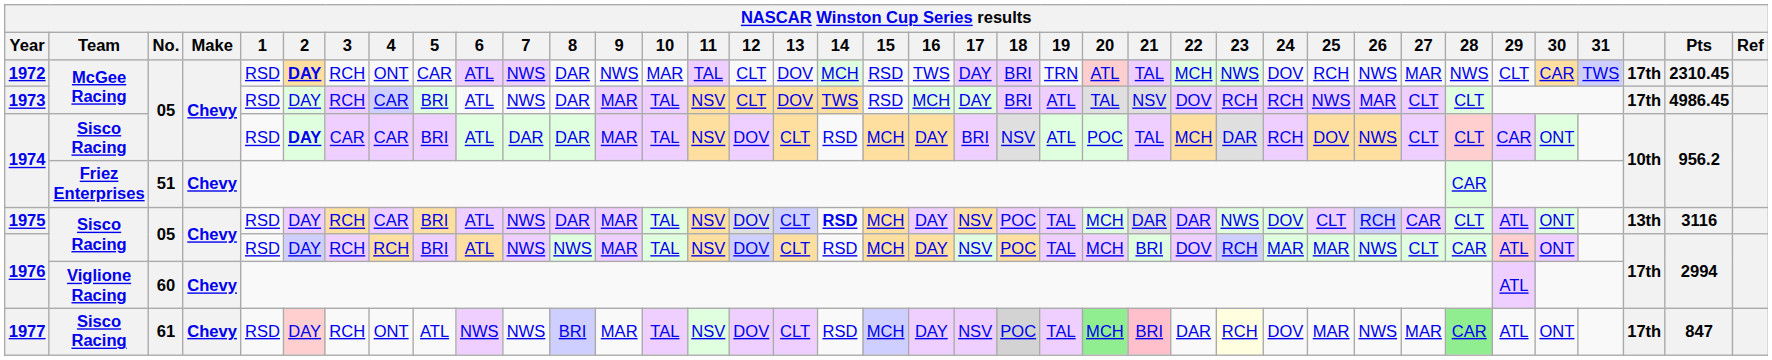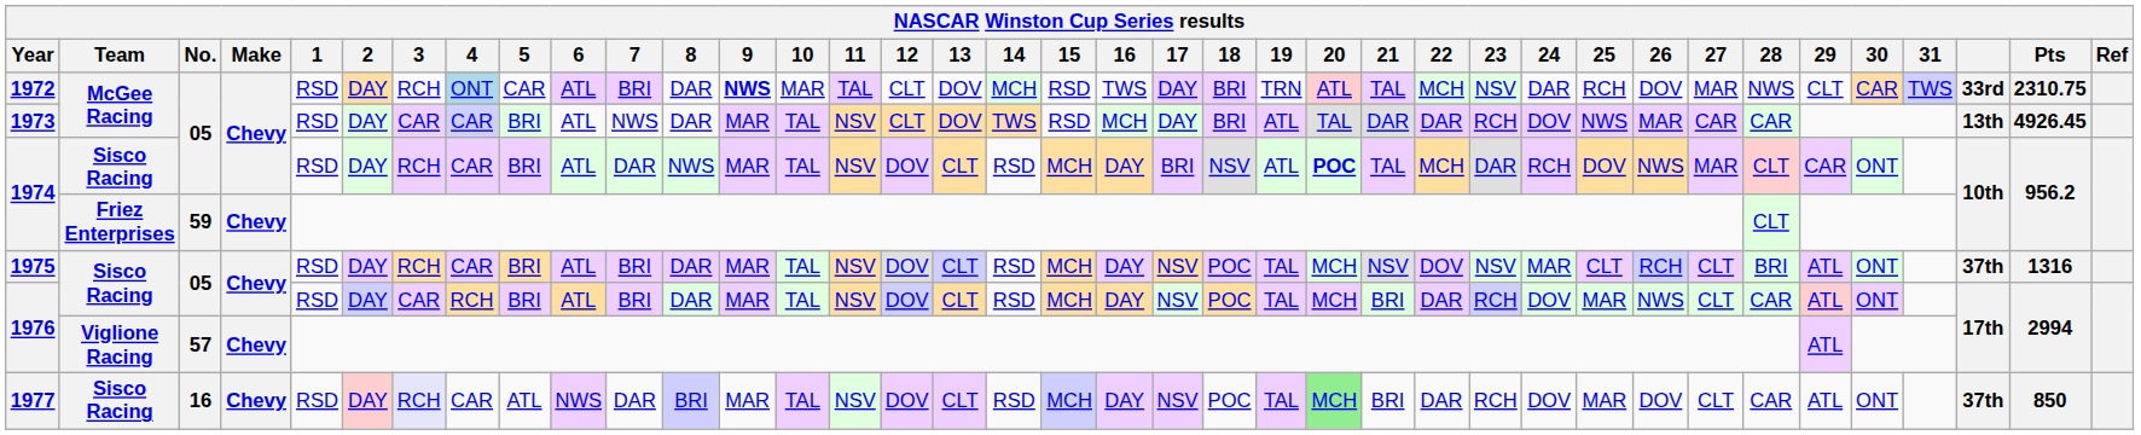 <table class="wikitable" style="text-align:center; font-size:75%">
 <tr>
 <th colspan=45><a href='#'>NASCAR</a> <a href='#'>Winston Cup Series</a> results</th>
 </tr>
 <tr>
 <th>Year</th>
 <th>Team</th>
 <th>No.</th>
 <th>Make</th>
 <th>1</th>
 <th>2</th>
 <th>3</th>
 <th>4</th>
 <th>5</th>
 <th>6</th>
 <th>7</th>
 <th>8</th>
 <th>9</th>
 <th>10</th>
 <th>11</th>
 <th>12</th>
 <th>13</th>
 <th>14</th>
 <th>15</th>
 <th>16</th>
 <th>17</th>
 <th>18</th>
 <th>19</th>
 <th>20</th>
 <th>21</th>
 <th>22</th>
 <th>23</th>
 <th>24</th>
 <th>25</th>
 <th>26</th>
 <th>27</th>
 <th>28</th>
 <th>29</th>
 <th>30</th>
 <th>31</th>
 <th></th>
 <th>Pts</th>
 <th>Ref</th>
 </tr>
 <tr>
 <th><a href='#'>1972</a></th>
 <th rowspan=2><a href='#'>McGee Racing</a></th>
 <th rowspan=3>05</th>
 <th rowspan=3><a href='#'>Chevy</a></th>
 <td><a href='#'>RSD</a></td>
-<td style="background:#FFDF9F;"><strong><a href='#'>DAY</a><br></strong></td>
+<td style="background:#FFDF9F;"><a href='#'>DAY</a><br></td>
 <td><a href='#'>RCH</a></td>
-<td><a href='#'>ONT</a></td>
+<td style="background: lightblue;"><a href='#'>ONT</a></td>
 <td><a href='#'>CAR</a></td>
 <td style="background:#EFCFFF;"><a href='#'>ATL</a><br></td>
-<td style="background:#EFCFFF;"><a href='#'>NWS</a><br></td>
+<td style="background:#EFCFFF;"><a href='#'>BRI</a><br></td>
 <td><a href='#'>DAR</a></td>
-<td><a href='#'>NWS</a></td>
+<td><strong><a href='#'>NWS</a></strong></td>
 <td><a href='#'>MAR</a></td>
 <td style="background:#EFCFFF;"><a href='#'>TAL</a><br></td>
 <td><a href='#'>CLT</a></td>
 <td><a href='#'>DOV</a></td>
 <td style="background:#DFFFDF;"><a href='#'>MCH</a><br></td>
 <td><a href='#'>RSD</a></td>
 <td><a href='#'>TWS</a></td>
 <td style="background:#EFCFFF;"><a href='#'>DAY</a><br></td>
 <td style="background:#EFCFFF;"><a href='#'>BRI</a><br></td>
 <td><a href='#'>TRN</a></td>
 <td style="background:#FFCFCF;"><a href='#'>ATL</a><br></td>
 <td style="background:#EFCFFF;"><a href='#'>TAL</a><br></td>
 <td style="background:#DFFFDF;"><a href='#'>MCH</a><br></td>
-<td style="background:#DFFFDF;"><a href='#'>NWS</a><br></td>
+<td style="background:#DFFFDF;"><a href='#'>NSV</a><br></td>
+<td><a href='#'>DAR</a></td>
+<td><a href='#'>RCH</a></td>
 <td><a href='#'>DOV</a></td>
-<td><a href='#'>RCH</a></td>
-<td><a href='#'>NWS</a></td>
 <td><a href='#'>MAR</a></td>
 <td><a href='#'>NWS</a></td>
 <td><a href='#'>CLT</a></td>
 <td style="background:#FFDF9F;"><a href='#'>CAR</a><br></td>
 <td style="background:#CFCFFF;"><a href='#'>TWS</a><br></td>
-<th>17th</th>
-<th>2310.45</th>
+<th>33rd</th>
+<th>2310.75</th>
 <th></th>
 </tr>
 <tr>
 <th><a href='#'>1973</a></th>
 <td><a href='#'>RSD</a></td>
 <td style="background:#DFFFDF;"><a href='#'>DAY</a><br></td>
-<td style="background:#EFCFFF;"><a href='#'>RCH</a><br></td>
+<td style="background:#EFCFFF;"><a href='#'>CAR</a><br></td>
 <td style="background:#CFCFFF;"><a href='#'>CAR</a><br></td>
 <td style="background:#DFFFDF;"><a href='#'>BRI</a><br></td>
 <td><a href='#'>ATL</a></td>
 <td><a href='#'>NWS</a></td>
 <td><a href='#'>DAR</a></td>
 <td style="background:#EFCFFF;"><a href='#'>MAR</a><br></td>
 <td style="background:#EFCFFF;"><a href='#'>TAL</a><br></td>
 <td style="background:#FFDF9F;"><a href='#'>NSV</a><br></td>
 <td style="background:#FFDF9F;"><a href='#'>CLT</a><br></td>
 <td style="background:#FFDF9F;"><a href='#'>DOV</a><br></td>
 <td style="background:#FFDF9F;"><a href='#'>TWS</a><br></td>
 <td><a href='#'>RSD</a></td>
 <td style="background:#DFFFDF;"><a href='#'>MCH</a><br></td>
 <td style="background:#DFFFDF;"><a href='#'>DAY</a><br></td>
 <td style="background:#EFCFFF;"><a href='#'>BRI</a><br></td>
 <td style="background:#EFCFFF;"><a href='#'>ATL</a><br></td>
 <td style="background:#DFDFDF;"><a href='#'>TAL</a><br></td>
-<td style="background:#DFDFDF;"><a href='#'>NSV</a><br></td>
+<td style="background:#DFDFDF;"><a href='#'>DAR</a><br></td>
+<td style="background:#EFCFFF;"><a href='#'>DAR</a><br></td>
+<td style="background:#EFCFFF;"><a href='#'>RCH</a><br></td>
 <td style="background:#EFCFFF;"><a href='#'>DOV</a><br></td>
-<td style="background:#EFCFFF;"><a href='#'>RCH</a><br></td>
-<td style="background:#EFCFFF;"><a href='#'>RCH</a><br></td>
 <td style="background:#EFCFFF;"><a href='#'>NWS</a><br></td>
 <td style="background:#EFCFFF;"><a href='#'>MAR</a><br></td>
-<td style="background:#EFCFFF;"><a href='#'>CLT</a><br></td>
-<td style="background:#DFFFDF;"><a href='#'>CLT</a><br></td>
+<td style="background:#EFCFFF;"><a href='#'>CAR</a><br></td>
+<td style="background:#DFFFDF;"><a href='#'>CAR</a><br></td>
 <td colspan=3></td>
-<th>17th</th>
-<th>4986.45</th>
+<th>13th</th>
+<th>4926.45</th>
 <th></th>
 </tr>
 <tr>
 <th rowspan=2><a href='#'>1974</a></th>
 <th><a href='#'>Sisco Racing</a></th>
 <td><a href='#'>RSD</a></td>
-<td style="background:#DFFFDF;"><strong><a href='#'>DAY</a><br></strong></td>
-<td style="background:#EFCFFF;"><a href='#'>CAR</a><br></td>
+<td style="background:#DFFFDF;"><a href='#'>DAY</a><br></td>
+<td style="background:#EFCFFF;"><a href='#'>RCH</a><br></td>
 <td style="background:#EFCFFF;"><a href='#'>CAR</a><br></td>
 <td style="background:#EFCFFF;"><a href='#'>BRI</a><br></td>
 <td style="background:#DFFFDF;"><a href='#'>ATL</a><br></td>
 <td style="background:#DFFFDF;"><a href='#'>DAR</a><br></td>
-<td style="background:#DFFFDF;"><a href='#'>DAR</a><br></td>
+<td style="background:#DFFFDF;"><a href='#'>NWS</a><br></td>
 <td style="background:#EFCFFF;"><a href='#'>MAR</a><br></td>
 <td style="background:#EFCFFF;"><a href='#'>TAL</a><br></td>
 <td style="background:#FFDF9F;"><a href='#'>NSV</a><br></td>
 <td style="background:#EFCFFF;"><a href='#'>DOV</a><br></td>
 <td style="background:#FFDF9F;"><a href='#'>CLT</a><br></td>
 <td><a href='#'>RSD</a></td>
 <td style="background:#FFDF9F;"><a href='#'>MCH</a><br></td>
 <td style="background:#FFDF9F;"><a href='#'>DAY</a><br></td>
 <td style="background:#EFCFFF;"><a href='#'>BRI</a><br></td>
 <td style="background:#DFDFDF;"><a href='#'>NSV</a><br></td>
 <td style="background:#DFFFDF;"><a href='#'>ATL</a><br></td>
-<td style="background:#DFFFDF;"><a href='#'>POC</a><br></td>
+<td style="background:#DFFFDF;"><strong><a href='#'>POC</a><br></strong></td>
 <td style="background:#EFCFFF;"><a href='#'>TAL</a><br></td>
 <td style="background:#FFDF9F;"><a href='#'>MCH</a><br></td>
 <td style="background:#DFDFDF;"><a href='#'>DAR</a><br></td>
 <td style="background:#EFCFFF;"><a href='#'>RCH</a><br></td>
 <td style="background:#FFDF9F;"><a href='#'>DOV</a><br></td>
 <td style="background:#FFDF9F;"><a href='#'>NWS</a><br></td>
-<td style="background:#EFCFFF;"><a href='#'>CLT</a><br></td>
+<td style="background:#EFCFFF;"><a href='#'>MAR</a><br></td>
 <td style="background:#FFCFCF;"><a href='#'>CLT</a><br></td>
 <td style="background:#EFCFFF;"><a href='#'>CAR</a><br></td>
 <td style="background:#DFFFDF;"><a href='#'>ONT</a><br></td>
 <td></td>
 <th rowspan=2>10th</th>
 <th rowspan=2>956.2</th>
 <th rowspan=2></th>
 </tr>
 <tr>
 <th><a href='#'>Friez Enterprises</a></th>
-<th>51</th>
+<th>59</th>
 <th><a href='#'>Chevy</a></th>
 <td colspan=27></td>
-<td style="background:#DFFFDF;"><a href='#'>CAR</a><br></td>
+<td style="background:#DFFFDF;"><a href='#'>CLT</a><br></td>
 <td colspan=3></td>
 </tr>
 <tr>
 <th><a href='#'>1975</a></th>
 <th rowspan=2><a href='#'>Sisco Racing</a></th>
 <th rowspan=2>05</th>
 <th rowspan=2><a href='#'>Chevy</a></th>
 <td><a href='#'>RSD</a></td>
 <td style="background:#EFCFFF;"><a href='#'>DAY</a><br></td>
 <td style="background:#FFDF9F;"><a href='#'>RCH</a><br></td>
 <td style="background:#EFCFFF;"><a href='#'>CAR</a><br></td>
 <td style="background:#FFDF9F;"><a href='#'>BRI</a><br></td>
 <td style="background:#EFCFFF;"><a href='#'>ATL</a><br></td>
-<td style="background:#EFCFFF;"><a href='#'>NWS</a><br></td>
+<td style="background:#EFCFFF;"><a href='#'>BRI</a><br></td>
 <td style="background:#EFCFFF;"><a href='#'>DAR</a><br></td>
 <td style="background:#EFCFFF;"><a href='#'>MAR</a><br></td>
 <td style="background:#DFFFDF;"><a href='#'>TAL</a><br></td>
 <td style="background:#FFDF9F;"><a href='#'>NSV</a><br></td>
 <td style="background:#DFDFDF;"><a href='#'>DOV</a><br></td>
 <td style="background:#CFCFFF;"><a href='#'>CLT</a><br></td>
-<td><strong><a href='#'>RSD</a></strong></td>
+<td><a href='#'>RSD</a></td>
 <td style="background:#FFDF9F;"><a href='#'>MCH</a><br></td>
 <td style="background:#EFCFFF;"><a href='#'>DAY</a><br></td>
 <td style="background:#FFDF9F;"><a href='#'>NSV</a><br></td>
 <td style="background:#EFCFFF;"><a href='#'>POC</a><br></td>
 <td style="background:#EFCFFF;"><a href='#'>TAL</a><br></td>
 <td style="background:#DFFFDF;"><a href='#'>MCH</a><br></td>
-<td style="background:#DFDFDF;"><a href='#'>DAR</a><br></td>
-<td style="background:#EFCFFF;"><a href='#'>DAR</a><br></td>
-<td style="background:#DFFFDF;"><a href='#'>NWS</a><br></td>
-<td style="background:#DFFFDF;"><a href='#'>DOV</a><br></td>
+<td style="background:#DFDFDF;"><a href='#'>NSV</a><br></td>
+<td style="background:#EFCFFF;"><a href='#'>DOV</a><br></td>
+<td style="background:#DFFFDF;"><a href='#'>NSV</a><br></td>
+<td style="background:#DFFFDF;"><a href='#'>MAR</a><br></td>
 <td style="background:#EFCFFF;"><a href='#'>CLT</a><br></td>
 <td style="background:#CFCFFF;"><a href='#'>RCH</a><br></td>
-<td style="background:#EFCFFF;"><a href='#'>CAR</a><br></td>
-<td style="background:#DFFFDF;"><a href='#'>CLT</a><br></td>
+<td style="background:#EFCFFF;"><a href='#'>CLT</a><br></td>
+<td style="background:#DFFFDF;"><a href='#'>BRI</a><br></td>
 <td style="background:#EFCFFF;"><a href='#'>ATL</a><br></td>
 <td style="background:#DFFFDF;"><a href='#'>ONT</a><br></td>
 <td></td>
-<th>13th</th>
-<th>3116</th>
+<th>37th</th>
+<th>1316</th>
 <th></th>
 </tr>
 <tr>
 <th rowspan=2><a href='#'>1976</a></th>
 <td><a href='#'>RSD</a></td>
 <td style="background:#CFCFFF;"><a href='#'>DAY</a><br></td>
-<td style="background:#EFCFFF;"><a href='#'>RCH</a><br></td>
+<td style="background:#EFCFFF;"><a href='#'>CAR</a><br></td>
 <td style="background:#FFDF9F;"><a href='#'>RCH</a><br></td>
 <td style="background:#EFCFFF;"><a href='#'>BRI</a><br></td>
 <td style="background:#FFDF9F;"><a href='#'>ATL</a><br></td>
-<td style="background:#EFCFFF;"><a href='#'>NWS</a><br></td>
-<td style="background:#DFFFDF;"><a href='#'>NWS</a><br></td>
+<td style="background:#EFCFFF;"><a href='#'>BRI</a><br></td>
+<td style="background:#DFFFDF;"><a href='#'>DAR</a><br></td>
 <td style="background:#EFCFFF;"><a href='#'>MAR</a><br></td>
 <td style="background:#DFFFDF;"><a href='#'>TAL</a><br></td>
 <td style="background:#FFDF9F;"><a href='#'>NSV</a><br></td>
 <td style="background:#CFCFFF;"><a href='#'>DOV</a><br></td>
 <td style="background:#FFDF9F;"><a href='#'>CLT</a><br></td>
 <td><a href='#'>RSD</a></td>
 <td style="background:#FFDF9F;"><a href='#'>MCH</a><br></td>
 <td style="background:#FFDF9F;"><a href='#'>DAY</a><br></td>
 <td style="background:#DFFFDF;"><a href='#'>NSV</a><br></td>
 <td style="background:#FFDF9F;"><a href='#'>POC</a><br></td>
 <td style="background:#EFCFFF;"><a href='#'>TAL</a><br></td>
 <td style="background:#EFCFFF;"><a href='#'>MCH</a><br></td>
 <td style="background:#DFFFDF;"><a href='#'>BRI</a><br></td>
-<td style="background:#EFCFFF;"><a href='#'>DOV</a><br></td>
+<td style="background:#EFCFFF;"><a href='#'>DAR</a><br></td>
 <td style="background:#CFCFFF;"><a href='#'>RCH</a><br></td>
-<td style="background:#DFFFDF;"><a href='#'>MAR</a><br></td>
+<td style="background:#DFFFDF;"><a href='#'>DOV</a><br></td>
 <td style="background:#DFFFDF;"><a href='#'>MAR</a><br></td>
 <td style="background:#DFFFDF;"><a href='#'>NWS</a><br></td>
 <td style="background:#DFFFDF;"><a href='#'>CLT</a><br></td>
 <td style="background:#DFFFDF;"><a href='#'>CAR</a><br></td>
 <td style="background:#FFCFCF;"><a href='#'>ATL</a><br></td>
 <td style="background:#EFCFFF;"><a href='#'>ONT</a><br></td>
 <td></td>
 <th rowspan=2>17th</th>
 <th rowspan=2>2994</th>
 <th rowspan=2></th>
 </tr>
 <tr>
 <th><a href='#'>Viglione Racing</a></th>
-<th>60</th>
+<th>57</th>
 <th><a href='#'>Chevy</a></th>
 <td colspan=28></td>
 <td style="background:#EFCFFF;"><a href='#'>ATL</a><br></td>
 <td colspan=2></td>
 </tr>
 <tr>
 <th><a href='#'>1977</a></th>
 <th><a href='#'>Sisco Racing</a></th>
-<th>61</th>
+<th>16</th>
 <th><a href='#'>Chevy</a></th>
 <td><a href='#'>RSD</a></td>
 <td style="background:#FFCFCF;"><a href='#'>DAY</a><br></td>
-<td><a href='#'>RCH</a></td>
-<td><a href='#'>ONT</a></td>
+<td style="background: lavender;"><a href='#'>RCH</a></td>
+<td><a href='#'>CAR</a></td>
 <td><a href='#'>ATL</a></td>
 <td style="background:#EFCFFF;"><a href='#'>NWS</a><br></td>
-<td><a href='#'>NWS</a></td>
+<td><a href='#'>DAR</a></td>
 <td style="background:#CFCFFF;"><a href='#'>BRI</a><br></td>
 <td><a href='#'>MAR</a></td>
 <td style="background:#EFCFFF;"><a href='#'>TAL</a><br></td>
 <td style="background:#DFFFDF;"><a href='#'>NSV</a><br></td>
 <td style="background:#EFCFFF;"><a href='#'>DOV</a><br></td>
 <td style="background:#EFCFFF;"><a href='#'>CLT</a><br></td>
 <td><a href='#'>RSD</a></td>
 <td style="background:#CFCFFF;"><a href='#'>MCH</a><br></td>
 <td style="background:#EFCFFF;"><a href='#'>DAY</a><br></td>
 <td style="background:#EFCFFF;"><a href='#'>NSV</a><br></td>
-<td style="background: lightgrey;"><a href='#'>POC</a></td>
+<td><a href='#'>POC</a></td>
 <td style="background:#EFCFFF;"><a href='#'>TAL</a><br></td>
 <td style="background: lightgreen;"><a href='#'>MCH</a></td>
-<td style="background: pink;"><a href='#'>BRI</a></td>
+<td><a href='#'>BRI</a></td>
 <td><a href='#'>DAR</a></td>
-<td style="background: lightyellow;"><a href='#'>RCH</a></td>
+<td><a href='#'>RCH</a></td>
 <td><a href='#'>DOV</a></td>
 <td><a href='#'>MAR</a></td>
-<td><a href='#'>NWS</a></td>
-<td><a href='#'>MAR</a></td>
-<td style="background: lightgreen;"><a href='#'>CAR</a></td>
+<td><a href='#'>DOV</a></td>
+<td><a href='#'>CLT</a></td>
+<td><a href='#'>CAR</a></td>
 <td><a href='#'>ATL</a></td>
 <td><a href='#'>ONT</a></td>
 <td></td>
-<th>17th</th>
-<th>847</th>
+<th>37th</th>
+<th>850</th>
 <th></th>
 </tr>
 </table>
